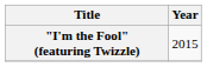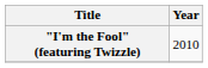 <table class="wikitable plainrowheaders" style="text-align:center;" border="1">
 <tr>
 <th scope="col">Title</th>
 <th scope="col">Year</th>
 </tr>
 <tr>
 <th scope="row" style="width:12em;">"I'm the Fool"<br><span>(featuring Twizzle)</span></th>
-<td>2015</td>
+<td>2010</td>
 </tr>
 <tr>
 </tr>
 </table>
